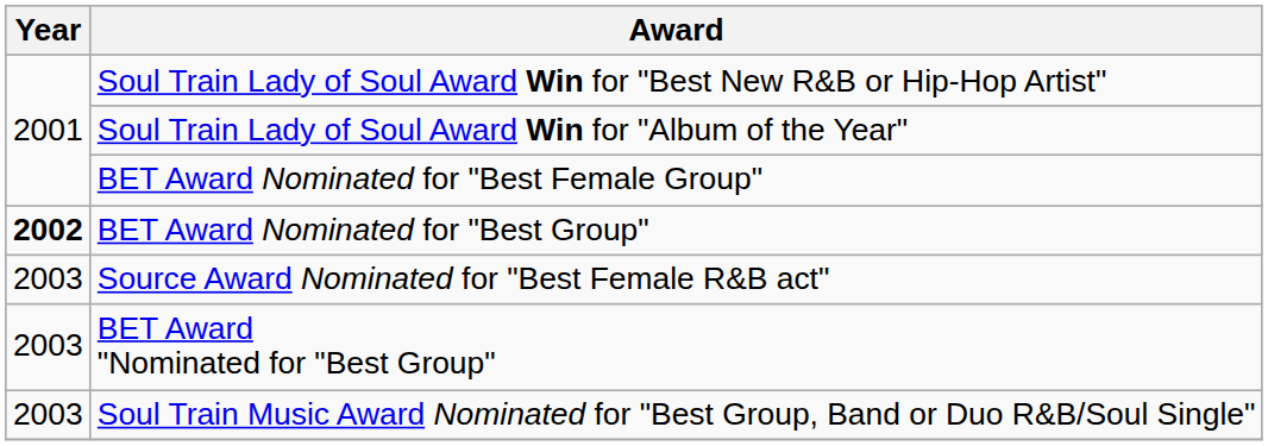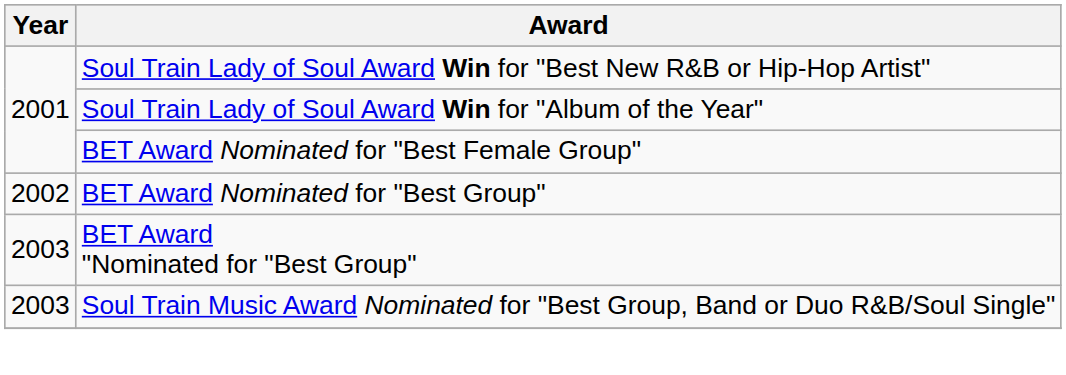 <table class="wikitable">
 <tr>
 <th>Year</th>
 <th>Award</th>
 </tr>
 <tr>
 <td rowspan="3">2001</td>
 <td><a href='#'>Soul Train Lady of Soul Award</a> <strong>Win</strong> for "Best New R&B or Hip-Hop Artist"</td>
 </tr>
 <tr>
 <td><a href='#'>Soul Train Lady of Soul Award</a> <strong>Win</strong> for "Album of the Year"</td>
 </tr>
 <tr>
 <td><a href='#'>BET Award</a> <em>Nominated</em> for "Best Female Group"</td>
 </tr>
 <tr>
-<td><strong>2002</strong></td>
+<td>2002</td>
 <td><a href='#'>BET Award</a> <em>Nominated</em> for "Best Group"</td>
-</tr>
-<tr>
-<td>2003</td>
-<td><a href='#'>Source Award</a> <em>Nominated</em> for "Best Female R&B act"</td>
 </tr>
 <tr>
 <td>2003</td>
 <td><a href='#'>BET Award</a><br>"Nominated for "Best Group"</td>
 </tr>
 <tr>
 <td>2003</td>
 <td><a href='#'>Soul Train Music Award</a> <em>Nominated</em> for "Best Group, Band or Duo R&B/Soul Single"</td>
 </tr>
 <tr>
 </tr>
 </table>
